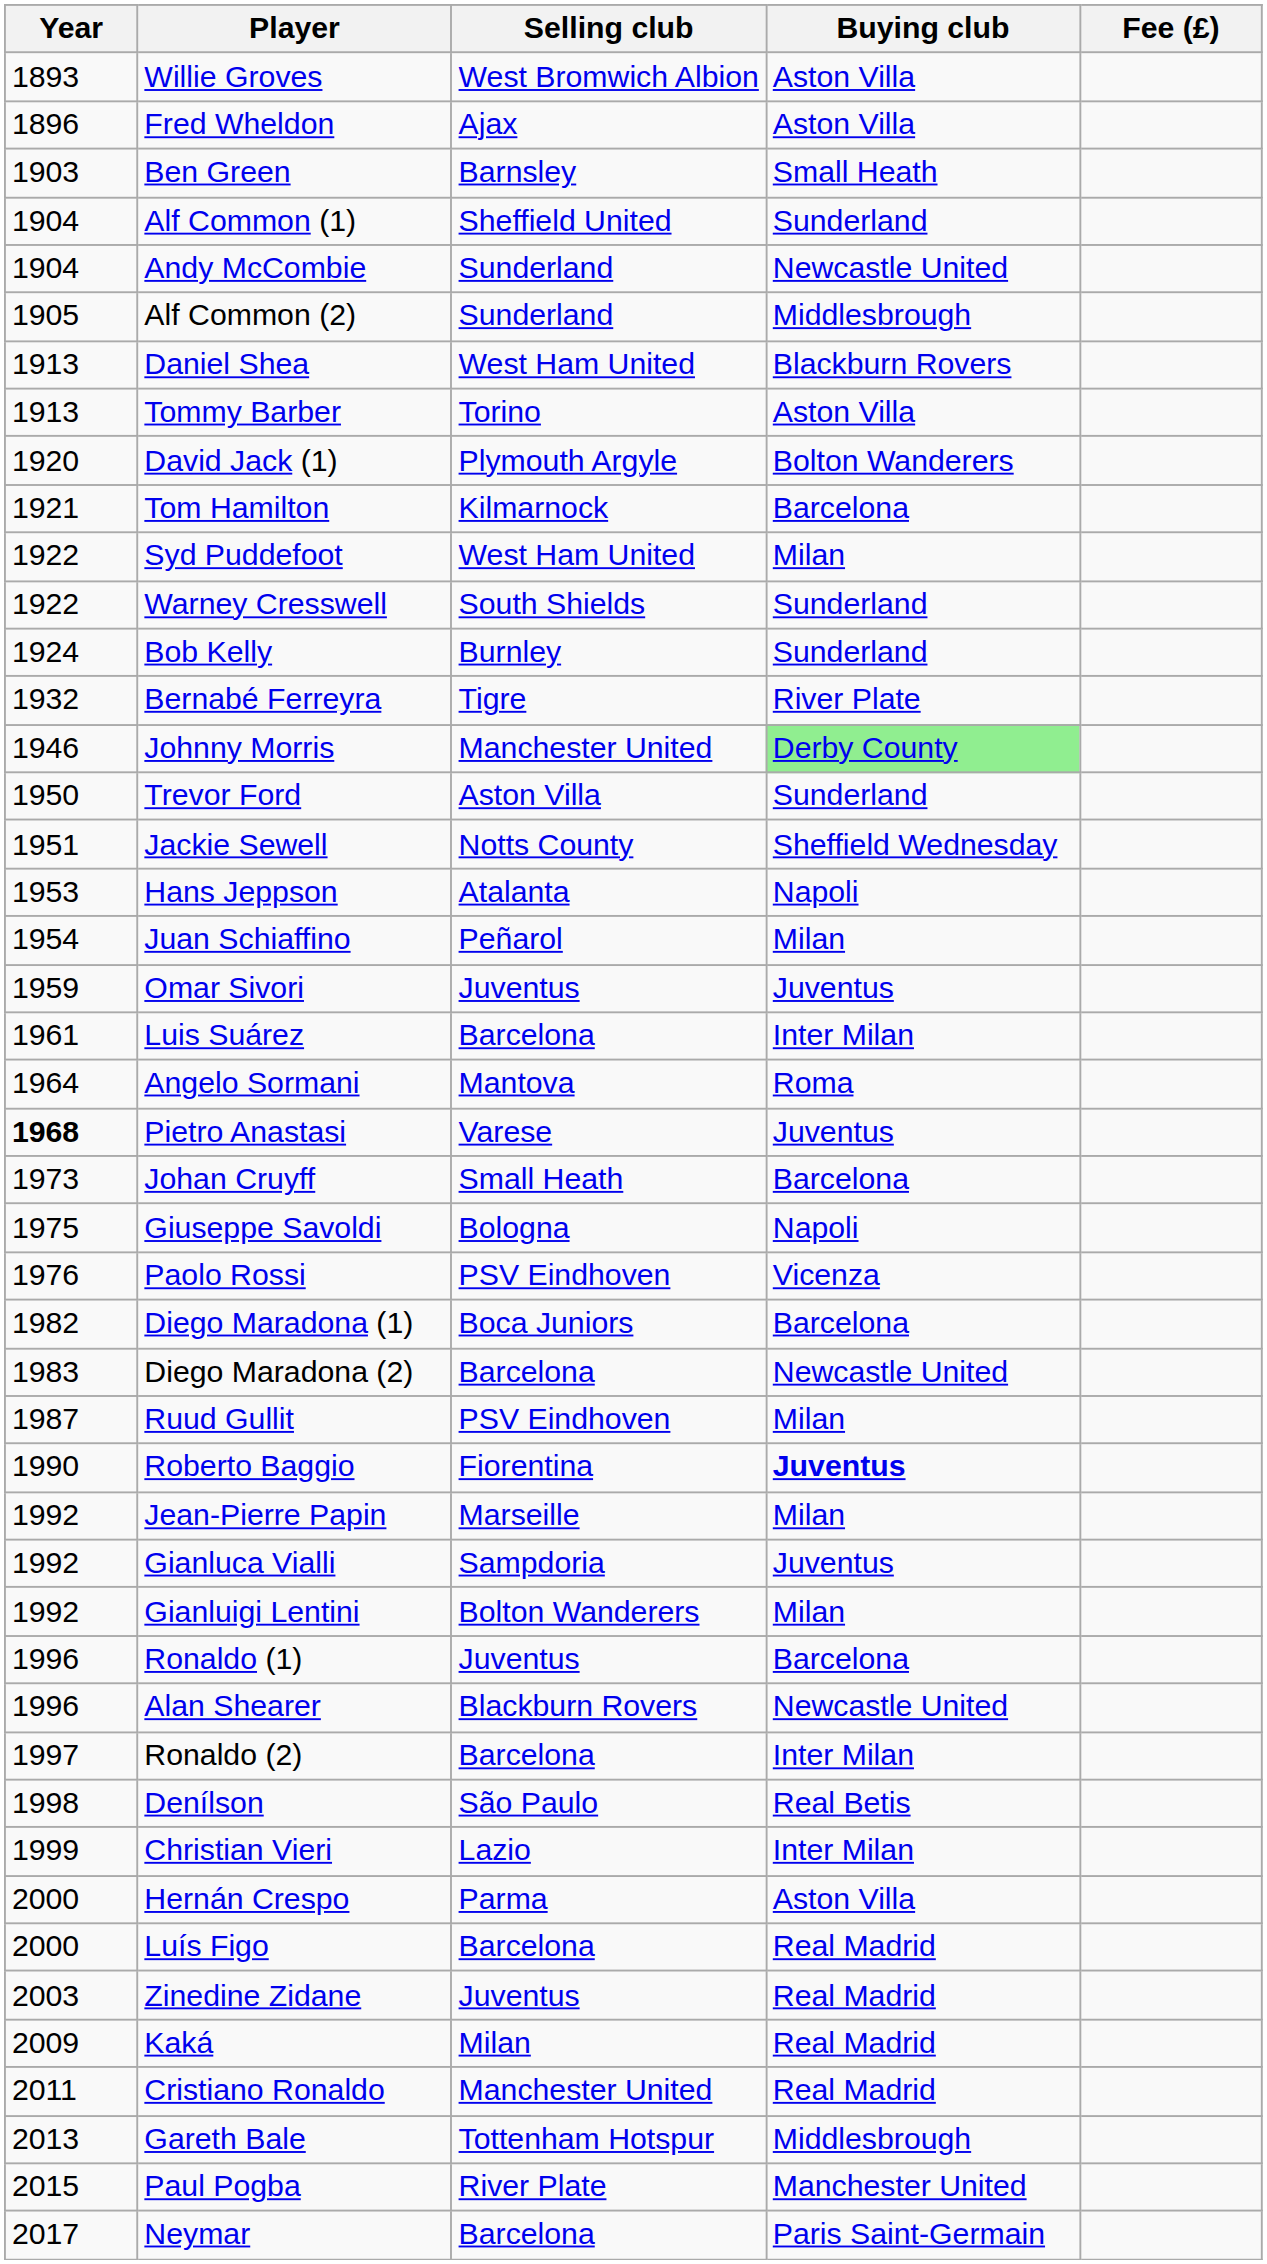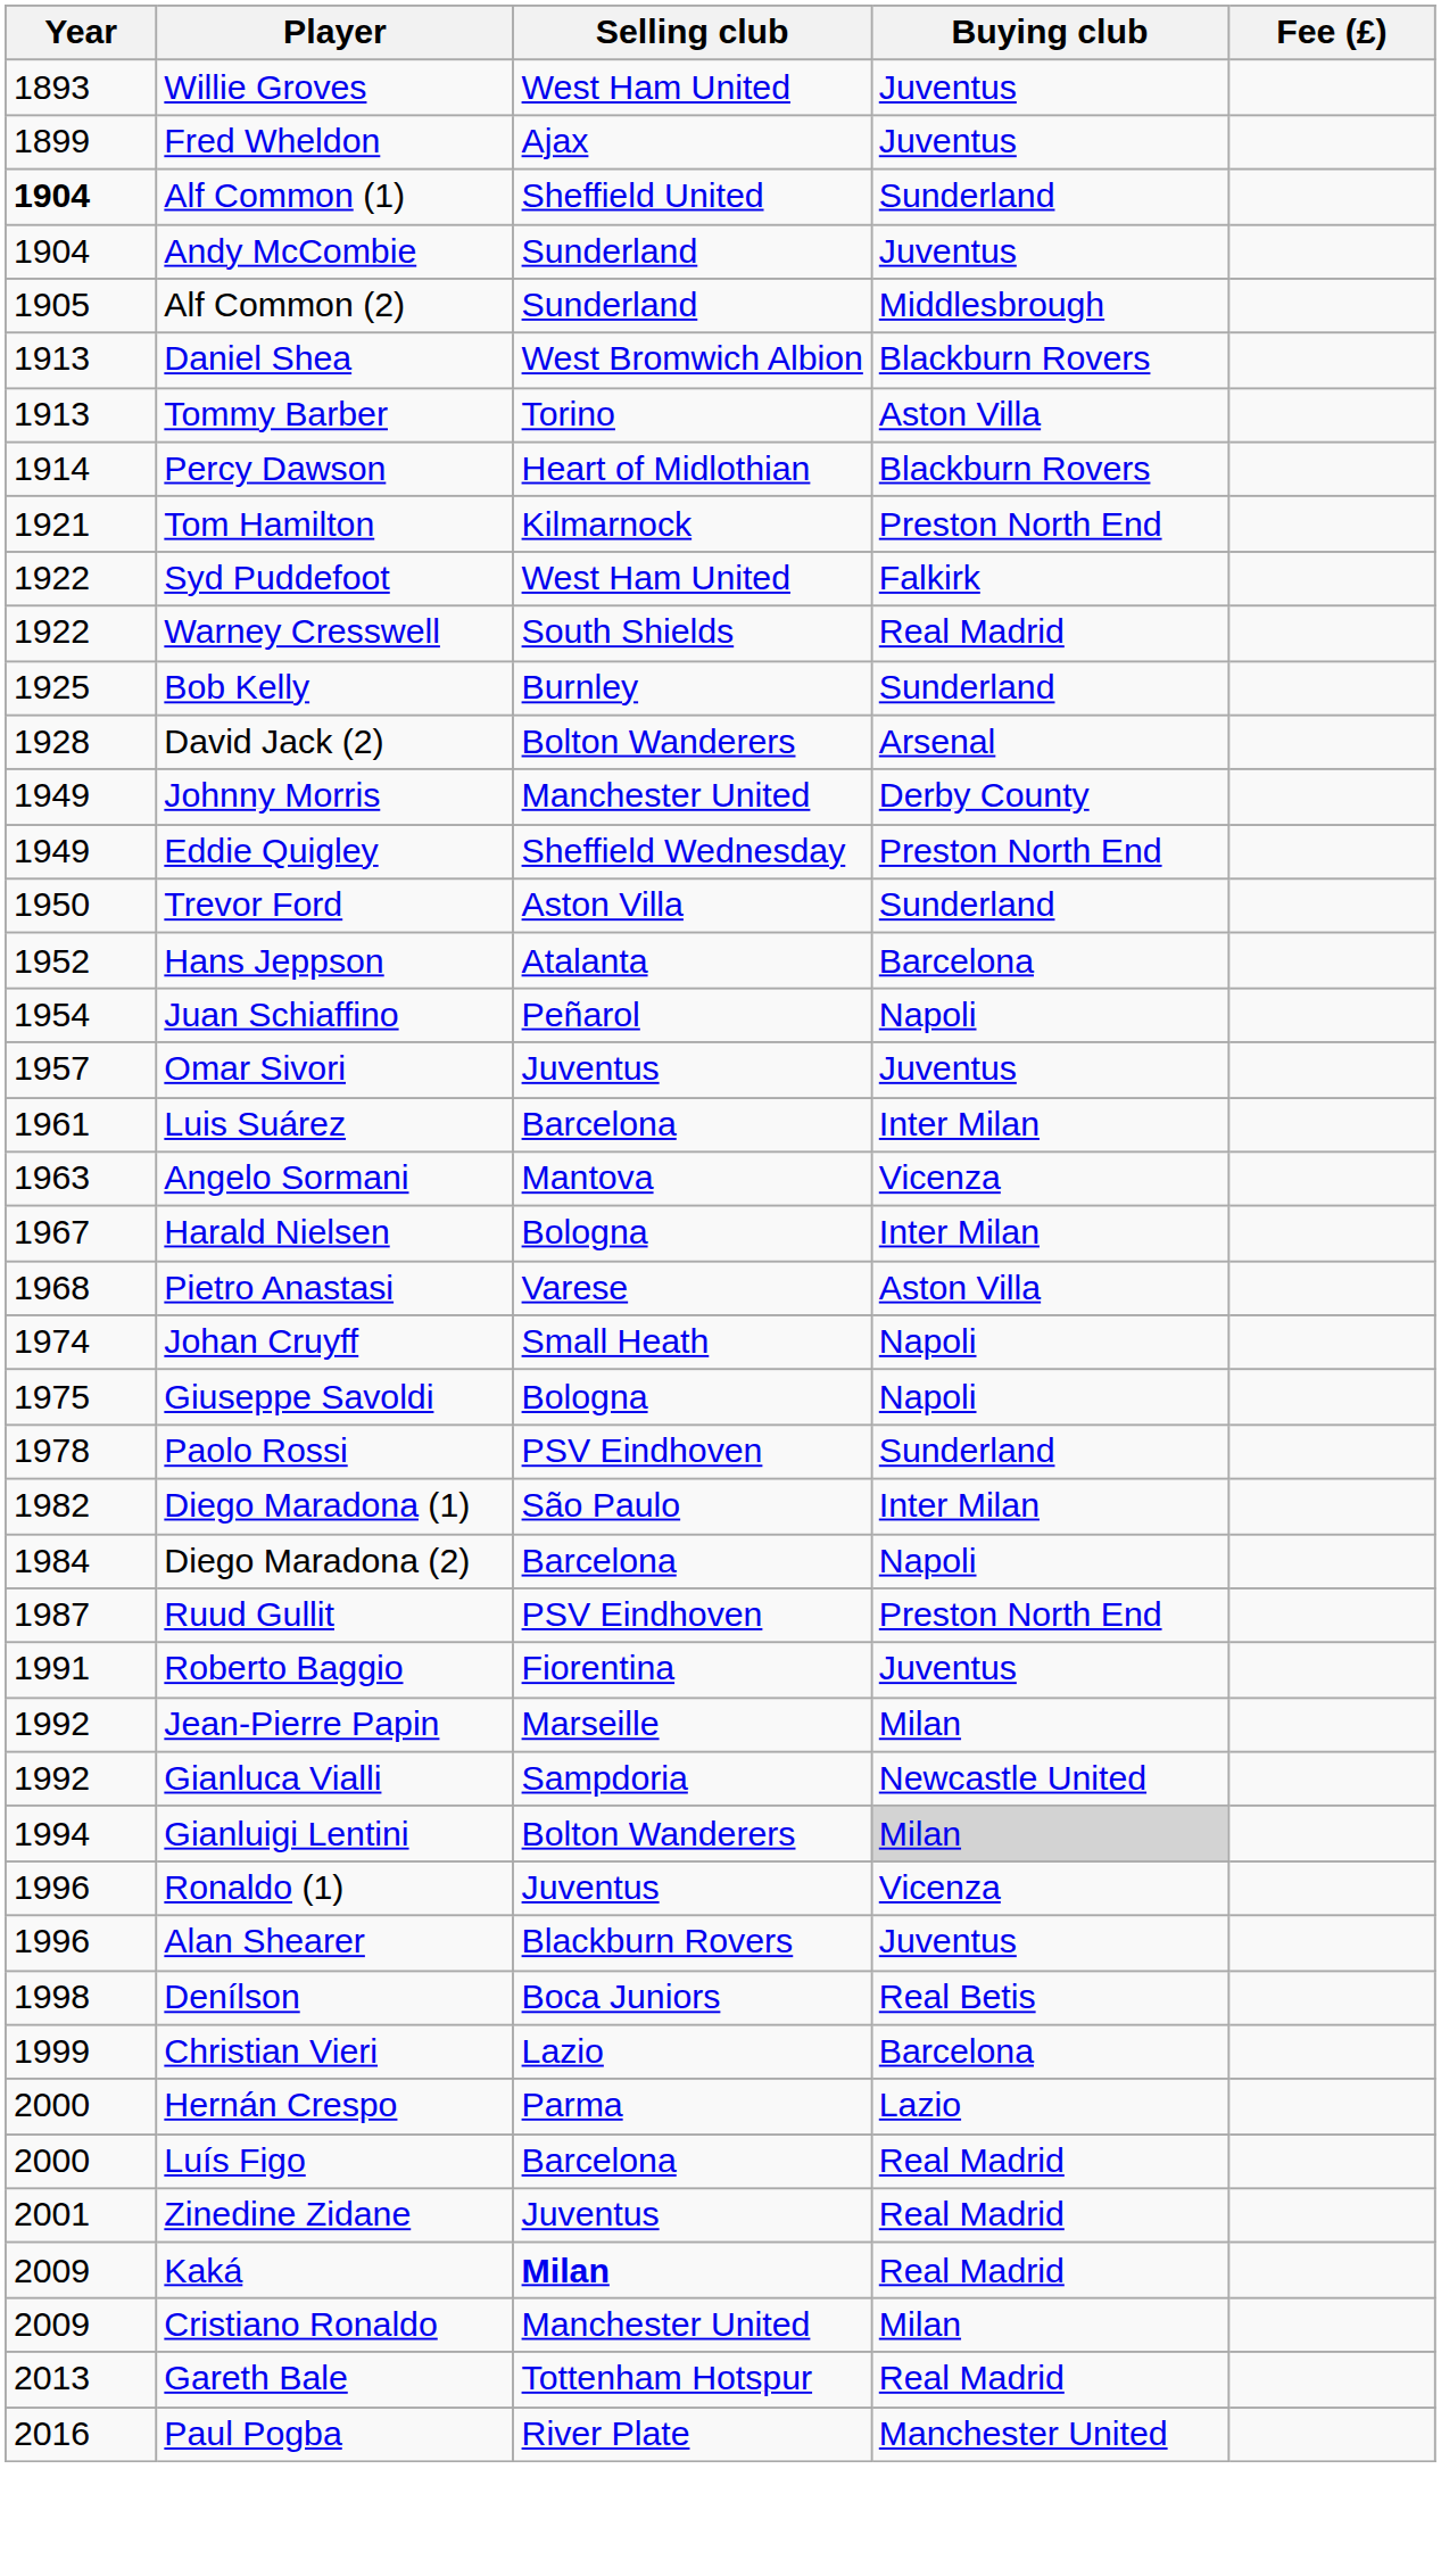 <table class="wikitable sortable">
 <tr>
 <th>Year</th>
 <th style="width: 25%;">Player</th>
 <th style="width: 25%;">Selling club</th>
 <th style="width: 25%;">Buying club</th>
 <th data-sort-type="number">Fee (£)</th>
 </tr>
 <tr>
 <td>1893</td>
 <td> <a href='#'>Willie Groves</a></td>
-<td> <a href='#'>West Bromwich Albion</a></td>
-<td> <a href='#'>Aston Villa</a></td>
+<td> <a href='#'>West Ham United</a></td>
+<td> <a href='#'>Juventus</a></td>
 <td></td>
 </tr>
 <tr>
-<td>1896</td>
+<td>1899</td>
 <td> <a href='#'>Fred Wheldon</a></td>
 <td> <a href='#'>Ajax</a></td>
-<td> <a href='#'>Aston Villa</a></td>
+<td> <a href='#'>Juventus</a></td>
 <td></td>
 </tr>
 <tr>
-<td>1903</td>
-<td> <a href='#'>Ben Green</a></td>
-<td> <a href='#'>Barnsley</a></td>
-<td> <a href='#'>Small Heath</a></td>
-<td></td>
-</tr>
-<tr>
-<td>1904</td>
+<td><strong>1904</strong></td>
 <td> <a href='#'>Alf Common</a> <span>(1)</span></td>
 <td> <a href='#'>Sheffield United</a></td>
 <td> <a href='#'>Sunderland</a></td>
 <td></td>
 </tr>
 <tr>
 <td>1904</td>
 <td> <a href='#'>Andy McCombie</a></td>
 <td> <a href='#'>Sunderland</a></td>
-<td> <a href='#'>Newcastle United</a></td>
+<td> <a href='#'>Juventus</a></td>
 <td></td>
 </tr>
 <tr>
 <td>1905</td>
 <td> Alf Common <span>(2)</span></td>
 <td> <a href='#'>Sunderland</a></td>
 <td> <a href='#'>Middlesbrough</a></td>
 <td></td>
 </tr>
 <tr>
 <td>1913</td>
 <td> <a href='#'>Daniel Shea</a></td>
-<td> <a href='#'>West Ham United</a></td>
+<td> <a href='#'>West Bromwich Albion</a></td>
 <td> <a href='#'>Blackburn Rovers</a></td>
 <td></td>
 </tr>
 <tr>
 <td>1913</td>
 <td> <a href='#'>Tommy Barber</a></td>
 <td> <a href='#'>Torino</a></td>
 <td> <a href='#'>Aston Villa</a></td>
 <td></td>
 </tr>
 <tr>
-<td>1920</td>
-<td> <a href='#'>David Jack</a> <span>(1)</span></td>
-<td> <a href='#'>Plymouth Argyle</a></td>
-<td> <a href='#'>Bolton Wanderers</a></td>
+<td>1914</td>
+<td> <a href='#'>Percy Dawson</a></td>
+<td> <a href='#'>Heart of Midlothian</a></td>
+<td> <a href='#'>Blackburn Rovers</a></td>
 <td></td>
 </tr>
 <tr>
 <td>1921</td>
 <td> <a href='#'>Tom Hamilton</a></td>
 <td> <a href='#'>Kilmarnock</a></td>
-<td> <a href='#'>Barcelona</a></td>
+<td> <a href='#'>Preston North End</a></td>
 <td></td>
 </tr>
 <tr>
 <td>1922</td>
 <td> <a href='#'>Syd Puddefoot</a></td>
 <td> <a href='#'>West Ham United</a></td>
-<td> <a href='#'>Milan</a></td>
+<td> <a href='#'>Falkirk</a></td>
 <td></td>
 </tr>
 <tr>
 <td>1922</td>
 <td> <a href='#'>Warney Cresswell</a></td>
 <td> <a href='#'>South Shields</a></td>
-<td> <a href='#'>Sunderland</a></td>
+<td> <a href='#'>Real Madrid</a></td>
 <td></td>
 </tr>
 <tr>
-<td>1924</td>
+<td>1925</td>
 <td> <a href='#'>Bob Kelly</a></td>
 <td> <a href='#'>Burnley</a></td>
 <td> <a href='#'>Sunderland</a></td>
 <td></td>
 </tr>
 <tr>
-<td>1932</td>
-<td> <a href='#'>Bernabé Ferreyra</a></td>
-<td> <a href='#'>Tigre</a></td>
-<td> <a href='#'>River Plate</a></td>
+<td>1928</td>
+<td> David Jack <span>(2)</span></td>
+<td> <a href='#'>Bolton Wanderers</a></td>
+<td> <a href='#'>Arsenal</a></td>
 <td></td>
 </tr>
 <tr>
-<td>1946</td>
+<td>1949</td>
 <td> <a href='#'>Johnny Morris</a></td>
 <td> <a href='#'>Manchester United</a></td>
-<td style="background: lightgreen;"> <a href='#'>Derby County</a></td>
+<td> <a href='#'>Derby County</a></td>
+<td></td>
+</tr>
+<tr>
+<td>1949</td>
+<td> <a href='#'>Eddie Quigley</a></td>
+<td> <a href='#'>Sheffield Wednesday</a></td>
+<td> <a href='#'>Preston North End</a></td>
 <td></td>
 </tr>
 <tr>
 <td>1950</td>
 <td> <a href='#'>Trevor Ford</a></td>
 <td> <a href='#'>Aston Villa</a></td>
 <td> <a href='#'>Sunderland</a></td>
 <td></td>
 </tr>
 <tr>
-<td>1951</td>
-<td> <a href='#'>Jackie Sewell</a></td>
-<td> <a href='#'>Notts County</a></td>
-<td> <a href='#'>Sheffield Wednesday</a></td>
-<td></td>
-</tr>
-<tr>
-<td>1953</td>
+<td>1952</td>
 <td> <a href='#'>Hans Jeppson</a></td>
 <td> <a href='#'>Atalanta</a></td>
-<td> <a href='#'>Napoli</a></td>
+<td> <a href='#'>Barcelona</a></td>
 <td></td>
 </tr>
 <tr>
 <td>1954</td>
 <td> <a href='#'>Juan Schiaffino</a></td>
 <td> <a href='#'>Peñarol</a></td>
-<td> <a href='#'>Milan</a></td>
+<td> <a href='#'>Napoli</a></td>
 <td></td>
 </tr>
 <tr>
-<td>1959</td>
+<td>1957</td>
 <td> <a href='#'>Omar Sivori</a></td>
 <td> <a href='#'>Juventus</a></td>
 <td> <a href='#'>Juventus</a></td>
 <td></td>
 </tr>
 <tr>
 <td>1961</td>
 <td> <a href='#'>Luis Suárez</a></td>
 <td> <a href='#'>Barcelona</a></td>
 <td> <a href='#'>Inter Milan</a></td>
 <td></td>
 </tr>
 <tr>
-<td>1964</td>
+<td>1963</td>
 <td> <a href='#'>Angelo Sormani</a></td>
 <td> <a href='#'>Mantova</a></td>
-<td> <a href='#'>Roma</a></td>
+<td> <a href='#'>Vicenza</a></td>
 <td></td>
 </tr>
 <tr>
-<td><strong>1968</strong></td>
-<td> <a href='#'>Pietro Anastasi</a></td>
-<td> <a href='#'>Varese</a></td>
-<td> <a href='#'>Juventus</a></td>
+<td>1967</td>
+<td> <a href='#'>Harald Nielsen</a></td>
+<td> <a href='#'>Bologna</a></td>
+<td> <a href='#'>Inter Milan</a></td>
 <td></td>
 </tr>
 <tr>
-<td>1973</td>
+<td>1968</td>
+<td> <a href='#'>Pietro Anastasi</a></td>
+<td> <a href='#'>Varese</a></td>
+<td> <a href='#'>Aston Villa</a></td>
+<td></td>
+</tr>
+<tr>
+<td>1974</td>
 <td> <a href='#'>Johan Cruyff</a></td>
 <td> <a href='#'>Small Heath</a></td>
-<td> <a href='#'>Barcelona</a></td>
+<td> <a href='#'>Napoli</a></td>
 <td></td>
 </tr>
 <tr>
 <td>1975</td>
 <td> <a href='#'>Giuseppe Savoldi</a></td>
 <td> <a href='#'>Bologna</a></td>
 <td> <a href='#'>Napoli</a></td>
 <td></td>
 </tr>
 <tr>
-<td>1976</td>
+<td>1978</td>
 <td> <a href='#'>Paolo Rossi</a></td>
 <td> <a href='#'>PSV Eindhoven</a></td>
-<td> <a href='#'>Vicenza</a></td>
+<td> <a href='#'>Sunderland</a></td>
 <td></td>
 </tr>
 <tr>
 <td>1982</td>
 <td> <a href='#'>Diego Maradona</a> <span>(1)</span></td>
-<td> <a href='#'>Boca Juniors</a></td>
-<td> <a href='#'>Barcelona</a></td>
+<td> <a href='#'>São Paulo</a></td>
+<td> <a href='#'>Inter Milan</a></td>
 <td></td>
 </tr>
 <tr>
-<td>1983</td>
+<td>1984</td>
 <td> Diego Maradona <span>(2)</span></td>
 <td> <a href='#'>Barcelona</a></td>
-<td> <a href='#'>Newcastle United</a></td>
+<td> <a href='#'>Napoli</a></td>
 <td></td>
 </tr>
 <tr>
 <td>1987</td>
 <td> <a href='#'>Ruud Gullit</a></td>
 <td> <a href='#'>PSV Eindhoven</a></td>
-<td> <a href='#'>Milan</a></td>
+<td> <a href='#'>Preston North End</a></td>
 <td></td>
 </tr>
 <tr>
-<td>1990</td>
+<td>1991</td>
 <td> <a href='#'>Roberto Baggio</a></td>
 <td> <a href='#'>Fiorentina</a></td>
-<td><strong> <a href='#'>Juventus</a></strong></td>
+<td> <a href='#'>Juventus</a></td>
 <td></td>
 </tr>
 <tr>
 <td>1992</td>
 <td> <a href='#'>Jean-Pierre Papin</a></td>
 <td> <a href='#'>Marseille</a></td>
 <td> <a href='#'>Milan</a></td>
 <td></td>
 </tr>
 <tr>
 <td>1992</td>
 <td> <a href='#'>Gianluca Vialli</a></td>
 <td> <a href='#'>Sampdoria</a></td>
-<td> <a href='#'>Juventus</a></td>
+<td> <a href='#'>Newcastle United</a></td>
 <td></td>
 </tr>
 <tr>
-<td>1992</td>
+<td>1994</td>
 <td> <a href='#'>Gianluigi Lentini</a></td>
 <td> <a href='#'>Bolton Wanderers</a></td>
-<td> <a href='#'>Milan</a></td>
+<td style="background: lightgrey;"> <a href='#'>Milan</a></td>
 <td></td>
 </tr>
 <tr>
 <td>1996</td>
 <td> <a href='#'>Ronaldo</a> <span>(1)</span></td>
 <td> <a href='#'>Juventus</a></td>
-<td> <a href='#'>Barcelona</a></td>
+<td> <a href='#'>Vicenza</a></td>
 <td></td>
 </tr>
 <tr>
 <td>1996</td>
 <td> <a href='#'>Alan Shearer</a></td>
 <td> <a href='#'>Blackburn Rovers</a></td>
-<td> <a href='#'>Newcastle United</a></td>
-<td></td>
-</tr>
-<tr>
-<td>1997</td>
-<td> Ronaldo <span>(2)</span></td>
-<td> <a href='#'>Barcelona</a></td>
-<td> <a href='#'>Inter Milan</a></td>
+<td> <a href='#'>Juventus</a></td>
 <td></td>
 </tr>
 <tr>
 <td>1998</td>
 <td> <a href='#'>Denílson</a></td>
-<td> <a href='#'>São Paulo</a></td>
+<td> <a href='#'>Boca Juniors</a></td>
 <td> <a href='#'>Real Betis</a></td>
 <td></td>
 </tr>
 <tr>
 <td>1999</td>
 <td> <a href='#'>Christian Vieri</a></td>
 <td> <a href='#'>Lazio</a></td>
-<td> <a href='#'>Inter Milan</a></td>
+<td> <a href='#'>Barcelona</a></td>
 <td></td>
 </tr>
 <tr>
 <td>2000</td>
 <td> <a href='#'>Hernán Crespo</a></td>
 <td> <a href='#'>Parma</a></td>
-<td> <a href='#'>Aston Villa</a></td>
+<td> <a href='#'>Lazio</a></td>
 <td></td>
 </tr>
 <tr>
 <td>2000</td>
 <td> <a href='#'>Luís Figo</a></td>
 <td> <a href='#'>Barcelona</a></td>
 <td> <a href='#'>Real Madrid</a></td>
 <td></td>
 </tr>
 <tr>
-<td>2003</td>
+<td>2001</td>
 <td> <a href='#'>Zinedine Zidane</a></td>
 <td> <a href='#'>Juventus</a></td>
 <td> <a href='#'>Real Madrid</a></td>
 <td></td>
 </tr>
 <tr>
 <td>2009</td>
 <td> <a href='#'>Kaká</a></td>
-<td> <a href='#'>Milan</a></td>
+<td><strong> <a href='#'>Milan</a></strong></td>
 <td> <a href='#'>Real Madrid</a></td>
 <td></td>
 </tr>
 <tr>
-<td>2011</td>
+<td>2009</td>
 <td> <a href='#'>Cristiano Ronaldo</a></td>
 <td> <a href='#'>Manchester United</a></td>
-<td> <a href='#'>Real Madrid</a></td>
+<td> <a href='#'>Milan</a></td>
 <td></td>
 </tr>
 <tr>
 <td>2013</td>
 <td> <a href='#'>Gareth Bale</a></td>
 <td> <a href='#'>Tottenham Hotspur</a></td>
-<td> <a href='#'>Middlesbrough</a></td>
+<td> <a href='#'>Real Madrid</a></td>
 <td></td>
 </tr>
 <tr>
-<td>2015</td>
+<td>2016</td>
 <td> <a href='#'>Paul Pogba</a></td>
 <td> <a href='#'>River Plate</a></td>
 <td> <a href='#'>Manchester United</a></td>
 <td></td>
 </tr>
-<tr>
-<td>2017</td>
-<td> <a href='#'>Neymar</a></td>
-<td> <a href='#'>Barcelona</a></td>
-<td> <a href='#'>Paris Saint-Germain</a></td>
-<td></td>
-</tr>
 </table>
